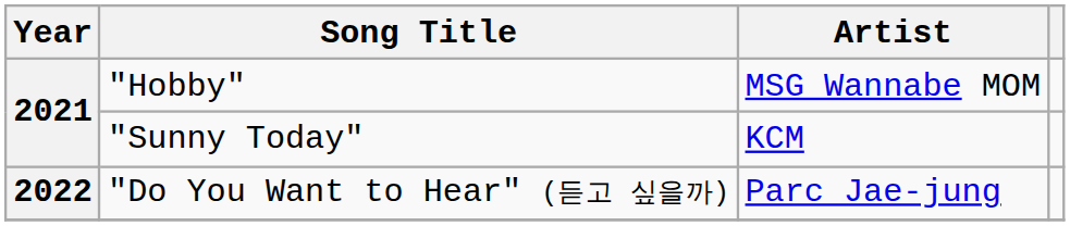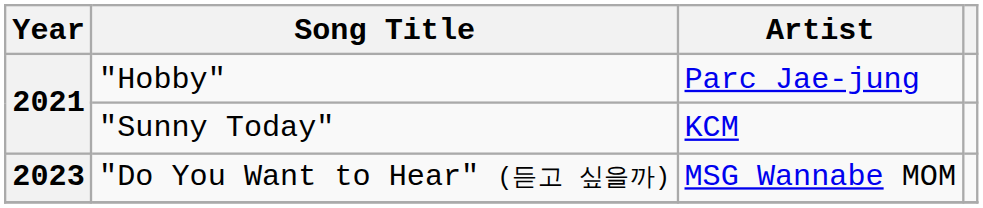 <table class="wikitable sortable plainrowheaders">
 <tr>
 <th scope="col">Year</th>
 <th scope="col">Song Title</th>
 <th scope="col">Artist</th>
 <th scope="col" class="unsortable"></th>
 </tr>
 <tr>
 <th scope="row" rowspan=2>2021</th>
 <td>"Hobby"</td>
-<td><a href='#'>MSG Wannabe</a> MOM</td>
+<td><a href='#'>Parc Jae-jung</a></td>
 <td></td>
 </tr>
 <tr>
 <td>"Sunny Today"</td>
 <td><a href='#'>KCM</a></td>
 <td></td>
 </tr>
 <tr>
-<th scope="row">2022</th>
+<th scope="row">2023</th>
 <td>"Do You Want to Hear" <small>(듣고 싶을까)</small></td>
-<td><a href='#'>Parc Jae-jung</a></td>
+<td><a href='#'>MSG Wannabe</a> MOM</td>
 <td></td>
 </tr>
 <tr>
 </tr>
 </table>
